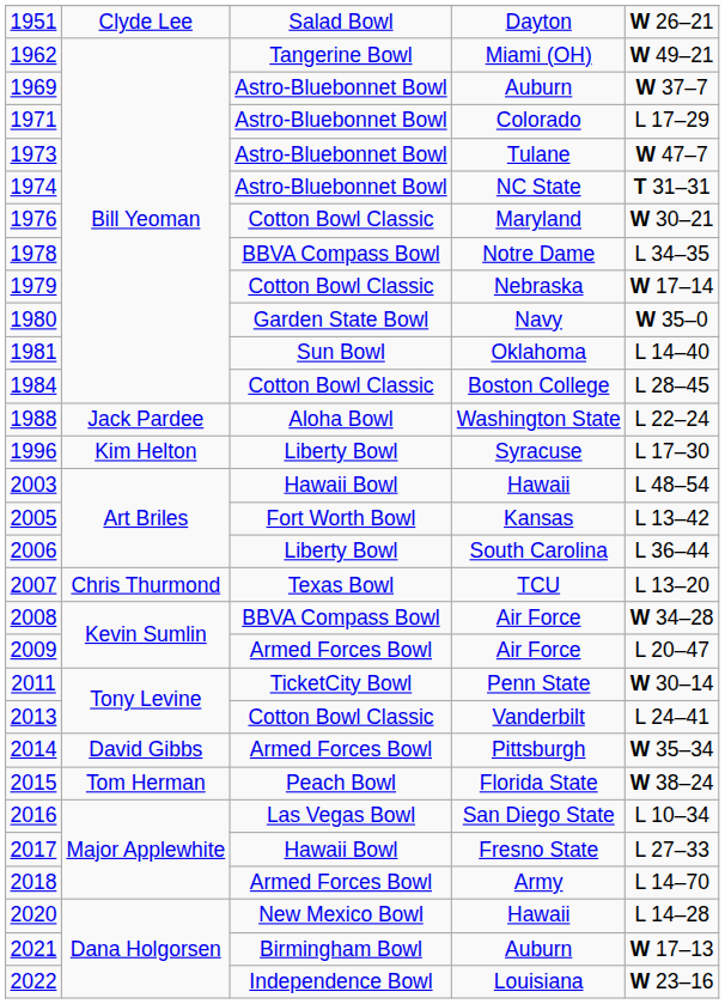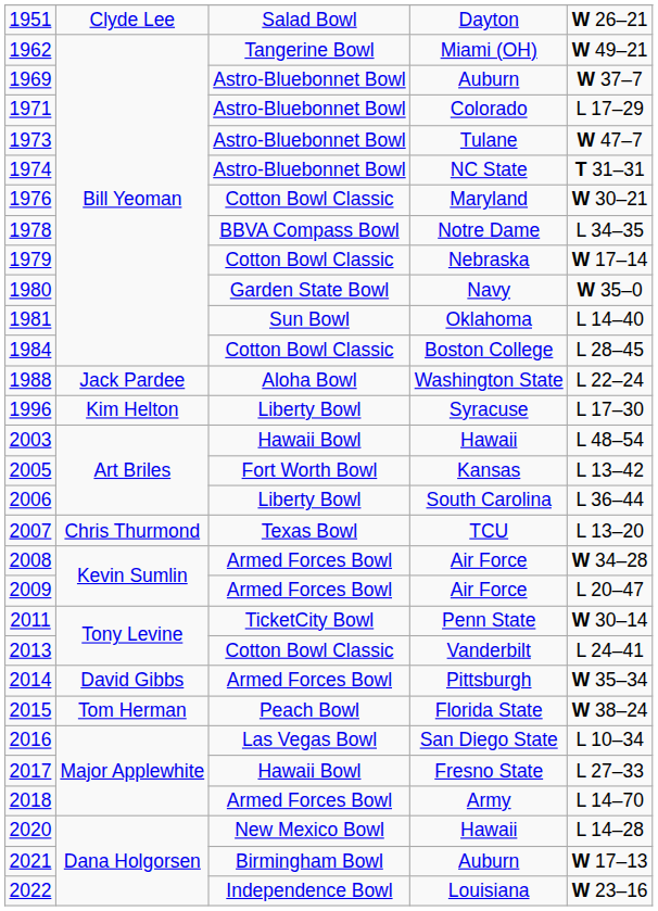 <table class="wikitable" style="text-align:center">
 <tr>
 </tr>
 <tr>
 <td><a href='#'>1951</a></td>
 <td><a href='#'>Clyde Lee</a></td>
 <td><a href='#'>Salad Bowl</a></td>
 <td><a href='#'>Dayton</a></td>
 <td><strong>W</strong> 26–21</td>
 </tr>
 <tr>
 <td><a href='#'>1962</a></td>
 <td rowspan=11><a href='#'>Bill Yeoman</a></td>
 <td><a href='#'>Tangerine Bowl</a></td>
 <td><a href='#'>Miami (OH)</a></td>
 <td><strong>W</strong> 49–21</td>
 </tr>
 <tr>
 <td><a href='#'>1969</a></td>
 <td><a href='#'>Astro-Bluebonnet Bowl</a></td>
 <td><a href='#'>Auburn</a></td>
 <td><strong>W</strong> 37–7</td>
 </tr>
 <tr>
 <td><a href='#'>1971</a></td>
 <td><a href='#'>Astro-Bluebonnet Bowl</a></td>
 <td><a href='#'>Colorado</a></td>
 <td>L 17–29</td>
 </tr>
 <tr>
 <td><a href='#'>1973</a></td>
 <td><a href='#'>Astro-Bluebonnet Bowl</a></td>
 <td><a href='#'>Tulane</a></td>
 <td><strong>W</strong> 47–7</td>
 </tr>
 <tr>
 <td><a href='#'>1974</a></td>
 <td><a href='#'>Astro-Bluebonnet Bowl</a></td>
 <td><a href='#'>NC State</a></td>
 <td><strong>T</strong> 31–31</td>
 </tr>
 <tr>
 <td><a href='#'>1976</a></td>
 <td><a href='#'>Cotton Bowl Classic</a></td>
 <td><a href='#'>Maryland</a></td>
 <td><strong>W</strong> 30–21</td>
 </tr>
 <tr>
 <td><a href='#'>1978</a></td>
 <td><a href='#'>BBVA Compass Bowl</a></td>
 <td><a href='#'>Notre Dame</a></td>
 <td>L 34–35</td>
 </tr>
 <tr>
 <td><a href='#'>1979</a></td>
 <td><a href='#'>Cotton Bowl Classic</a></td>
 <td><a href='#'>Nebraska</a></td>
 <td><strong>W</strong> 17–14</td>
 </tr>
 <tr>
 <td><a href='#'>1980</a></td>
 <td><a href='#'>Garden State Bowl</a></td>
 <td><a href='#'>Navy</a></td>
 <td><strong>W</strong> 35–0</td>
 </tr>
 <tr>
 <td><a href='#'>1981</a></td>
 <td><a href='#'>Sun Bowl</a></td>
 <td><a href='#'>Oklahoma</a></td>
 <td>L 14–40</td>
 </tr>
 <tr>
 <td><a href='#'>1984</a></td>
 <td><a href='#'>Cotton Bowl Classic</a></td>
 <td><a href='#'>Boston College</a></td>
 <td>L 28–45</td>
 </tr>
 <tr>
 <td><a href='#'>1988</a></td>
 <td><a href='#'>Jack Pardee</a></td>
 <td><a href='#'>Aloha Bowl</a></td>
 <td><a href='#'>Washington State</a></td>
 <td>L 22–24</td>
 </tr>
 <tr>
 <td><a href='#'>1996</a></td>
 <td><a href='#'>Kim Helton</a></td>
 <td><a href='#'>Liberty Bowl</a></td>
 <td><a href='#'>Syracuse</a></td>
 <td>L 17–30</td>
 </tr>
 <tr>
 <td><a href='#'>2003</a></td>
 <td rowspan=3><a href='#'>Art Briles</a></td>
 <td><a href='#'>Hawaii Bowl</a></td>
 <td><a href='#'>Hawaii</a></td>
 <td>L 48–54</td>
 </tr>
 <tr>
 <td><a href='#'>2005</a></td>
 <td><a href='#'>Fort Worth Bowl</a></td>
 <td><a href='#'>Kansas</a></td>
 <td>L 13–42</td>
 </tr>
 <tr>
 <td><a href='#'>2006</a></td>
 <td><a href='#'>Liberty Bowl</a></td>
 <td><a href='#'>South Carolina</a></td>
 <td>L 36–44</td>
 </tr>
 <tr>
 <td><a href='#'>2007</a></td>
 <td><a href='#'>Chris Thurmond</a></td>
 <td><a href='#'>Texas Bowl</a></td>
 <td><a href='#'>TCU</a></td>
 <td>L 13–20</td>
 </tr>
 <tr>
 <td><a href='#'>2008</a></td>
 <td rowspan=2><a href='#'>Kevin Sumlin</a></td>
-<td><a href='#'>BBVA Compass Bowl</a></td>
+<td><a href='#'>Armed Forces Bowl</a></td>
 <td><a href='#'>Air Force</a></td>
 <td><strong>W</strong> 34–28</td>
 </tr>
 <tr>
 <td><a href='#'>2009</a></td>
 <td><a href='#'>Armed Forces Bowl</a></td>
 <td><a href='#'>Air Force</a></td>
 <td>L 20–47</td>
 </tr>
 <tr>
 <td><a href='#'>2011</a></td>
 <td rowspan=2><a href='#'>Tony Levine</a></td>
 <td><a href='#'>TicketCity Bowl</a></td>
 <td><a href='#'>Penn State</a></td>
 <td><strong>W</strong> 30–14</td>
 </tr>
 <tr>
 <td><a href='#'>2013</a></td>
 <td><a href='#'>Cotton Bowl Classic</a></td>
 <td><a href='#'>Vanderbilt</a></td>
 <td>L 24–41</td>
 </tr>
 <tr>
 <td><a href='#'>2014</a></td>
 <td><a href='#'>David Gibbs</a></td>
 <td><a href='#'>Armed Forces Bowl</a></td>
 <td><a href='#'>Pittsburgh</a></td>
 <td><strong>W</strong> 35–34</td>
 </tr>
 <tr>
 <td><a href='#'>2015</a></td>
 <td><a href='#'>Tom Herman</a></td>
 <td><a href='#'>Peach Bowl</a></td>
 <td><a href='#'>Florida State</a></td>
 <td><strong>W</strong> 38–24</td>
 </tr>
 <tr>
 <td><a href='#'>2016</a></td>
 <td rowspan=3><a href='#'>Major Applewhite</a></td>
 <td><a href='#'>Las Vegas Bowl</a></td>
 <td><a href='#'>San Diego State</a></td>
 <td>L 10–34</td>
 </tr>
 <tr>
 <td><a href='#'>2017</a></td>
 <td><a href='#'>Hawaii Bowl</a></td>
 <td><a href='#'>Fresno State</a></td>
 <td>L 27–33</td>
 </tr>
 <tr>
 <td><a href='#'>2018</a></td>
 <td><a href='#'>Armed Forces Bowl</a></td>
 <td><a href='#'>Army</a></td>
 <td>L 14–70</td>
 </tr>
 <tr>
 <td><a href='#'>2020</a></td>
 <td rowspan=3><a href='#'>Dana Holgorsen</a></td>
 <td><a href='#'>New Mexico Bowl</a></td>
 <td><a href='#'>Hawaii</a></td>
 <td>L 14–28</td>
 </tr>
 <tr>
 <td><a href='#'>2021</a></td>
 <td><a href='#'>Birmingham Bowl</a></td>
 <td><a href='#'>Auburn</a></td>
 <td><strong>W</strong> 17–13</td>
 </tr>
 <tr>
 <td><a href='#'>2022</a></td>
 <td><a href='#'>Independence Bowl</a></td>
 <td><a href='#'>Louisiana</a></td>
 <td><strong>W</strong> 23–16</td>
 </tr>
 </table>
